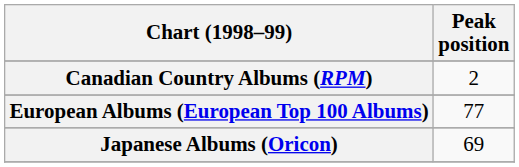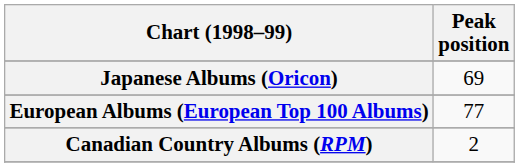 <table class="wikitable sortable plainrowheaders" style="text-align:center">
 <tr>
 <th align="left">Chart (1998–99)</th>
 <th align="left">Peak<br>position</th>
 </tr>
 <tr>
 </tr>
 <tr>
 </tr>
 <tr>
 </tr>
 <tr>
-<th scope="row">Canadian Country Albums (<em><a href='#'>RPM</a></em>)</th>
-<td>2</td>
+<th scope="row">Japanese Albums (<a href='#'>Oricon</a>)</th>
+<td>69</td>
 </tr>
 <tr>
 </tr>
 <tr>
 <th scope="row">European Albums (<a href='#'>European Top 100 Albums</a>)</th>
 <td>77</td>
 </tr>
 <tr>
 </tr>
 <tr>
-<th scope="row">Japanese Albums (<a href='#'>Oricon</a>)</th>
-<td>69</td>
+<th scope="row">Canadian Country Albums (<em><a href='#'>RPM</a></em>)</th>
+<td>2</td>
 </tr>
 <tr>
 </tr>
 <tr>
 </tr>
 <tr>
 </tr>
 <tr>
 </tr>
 </table>
